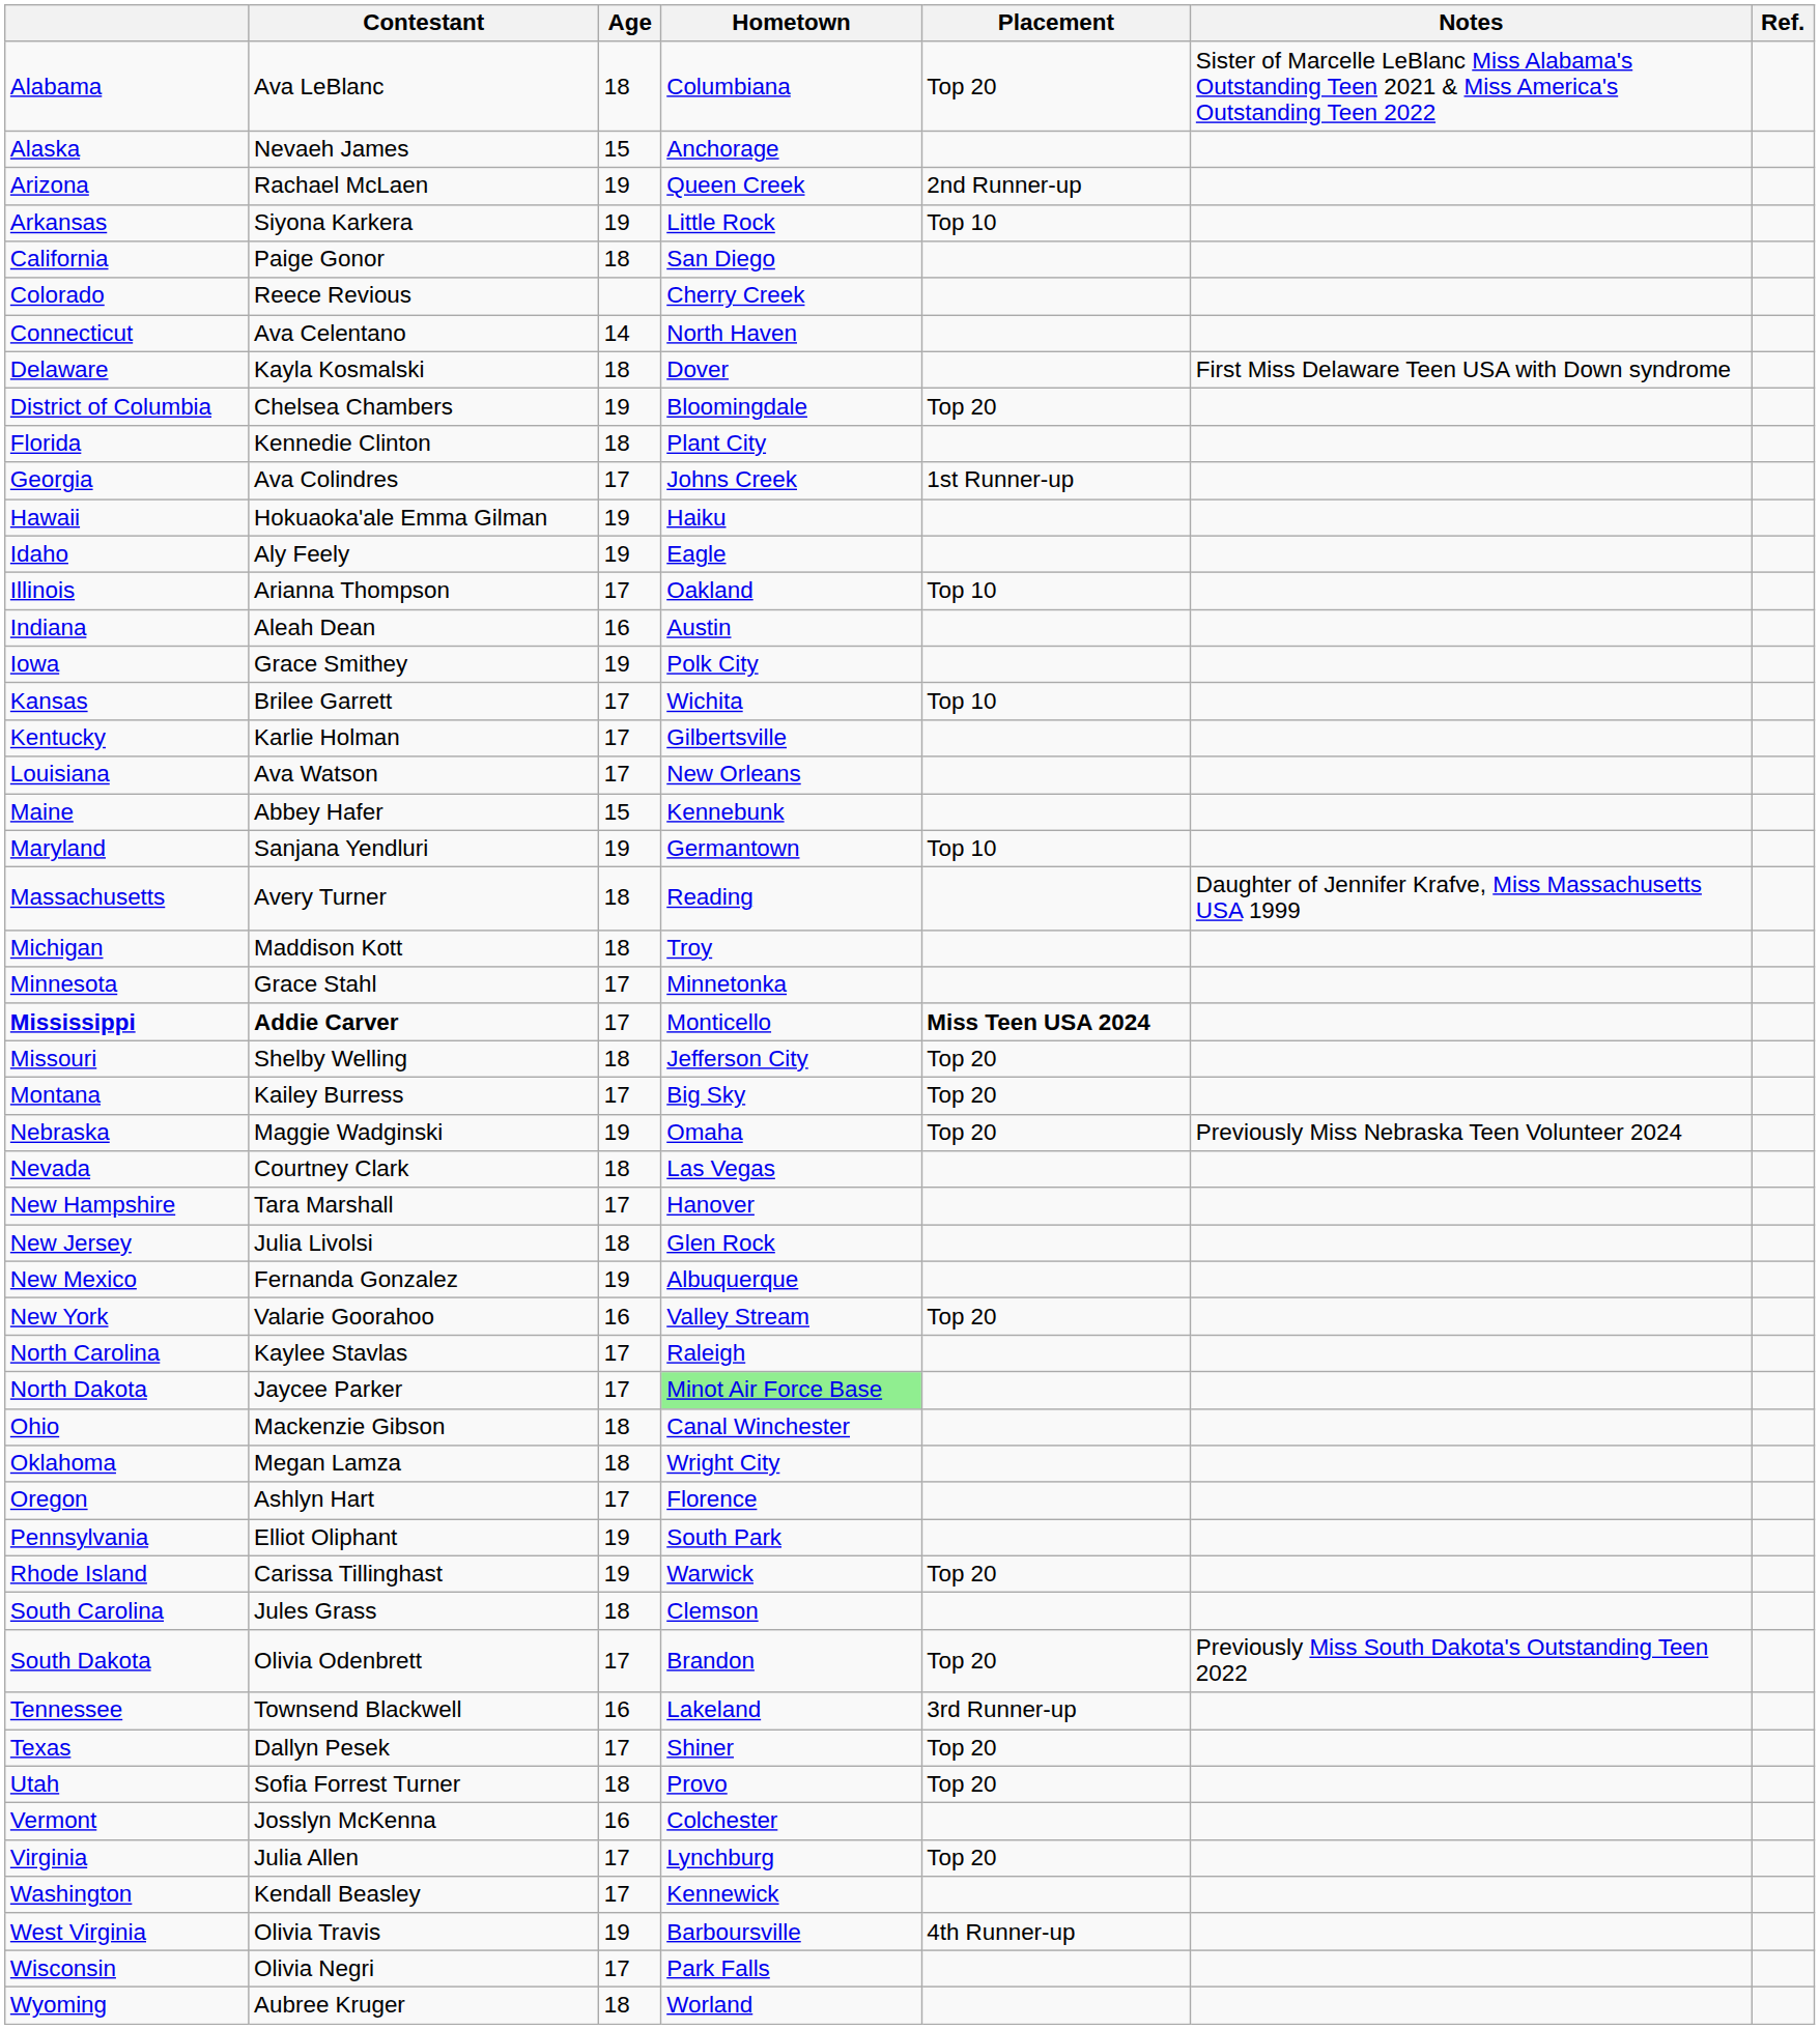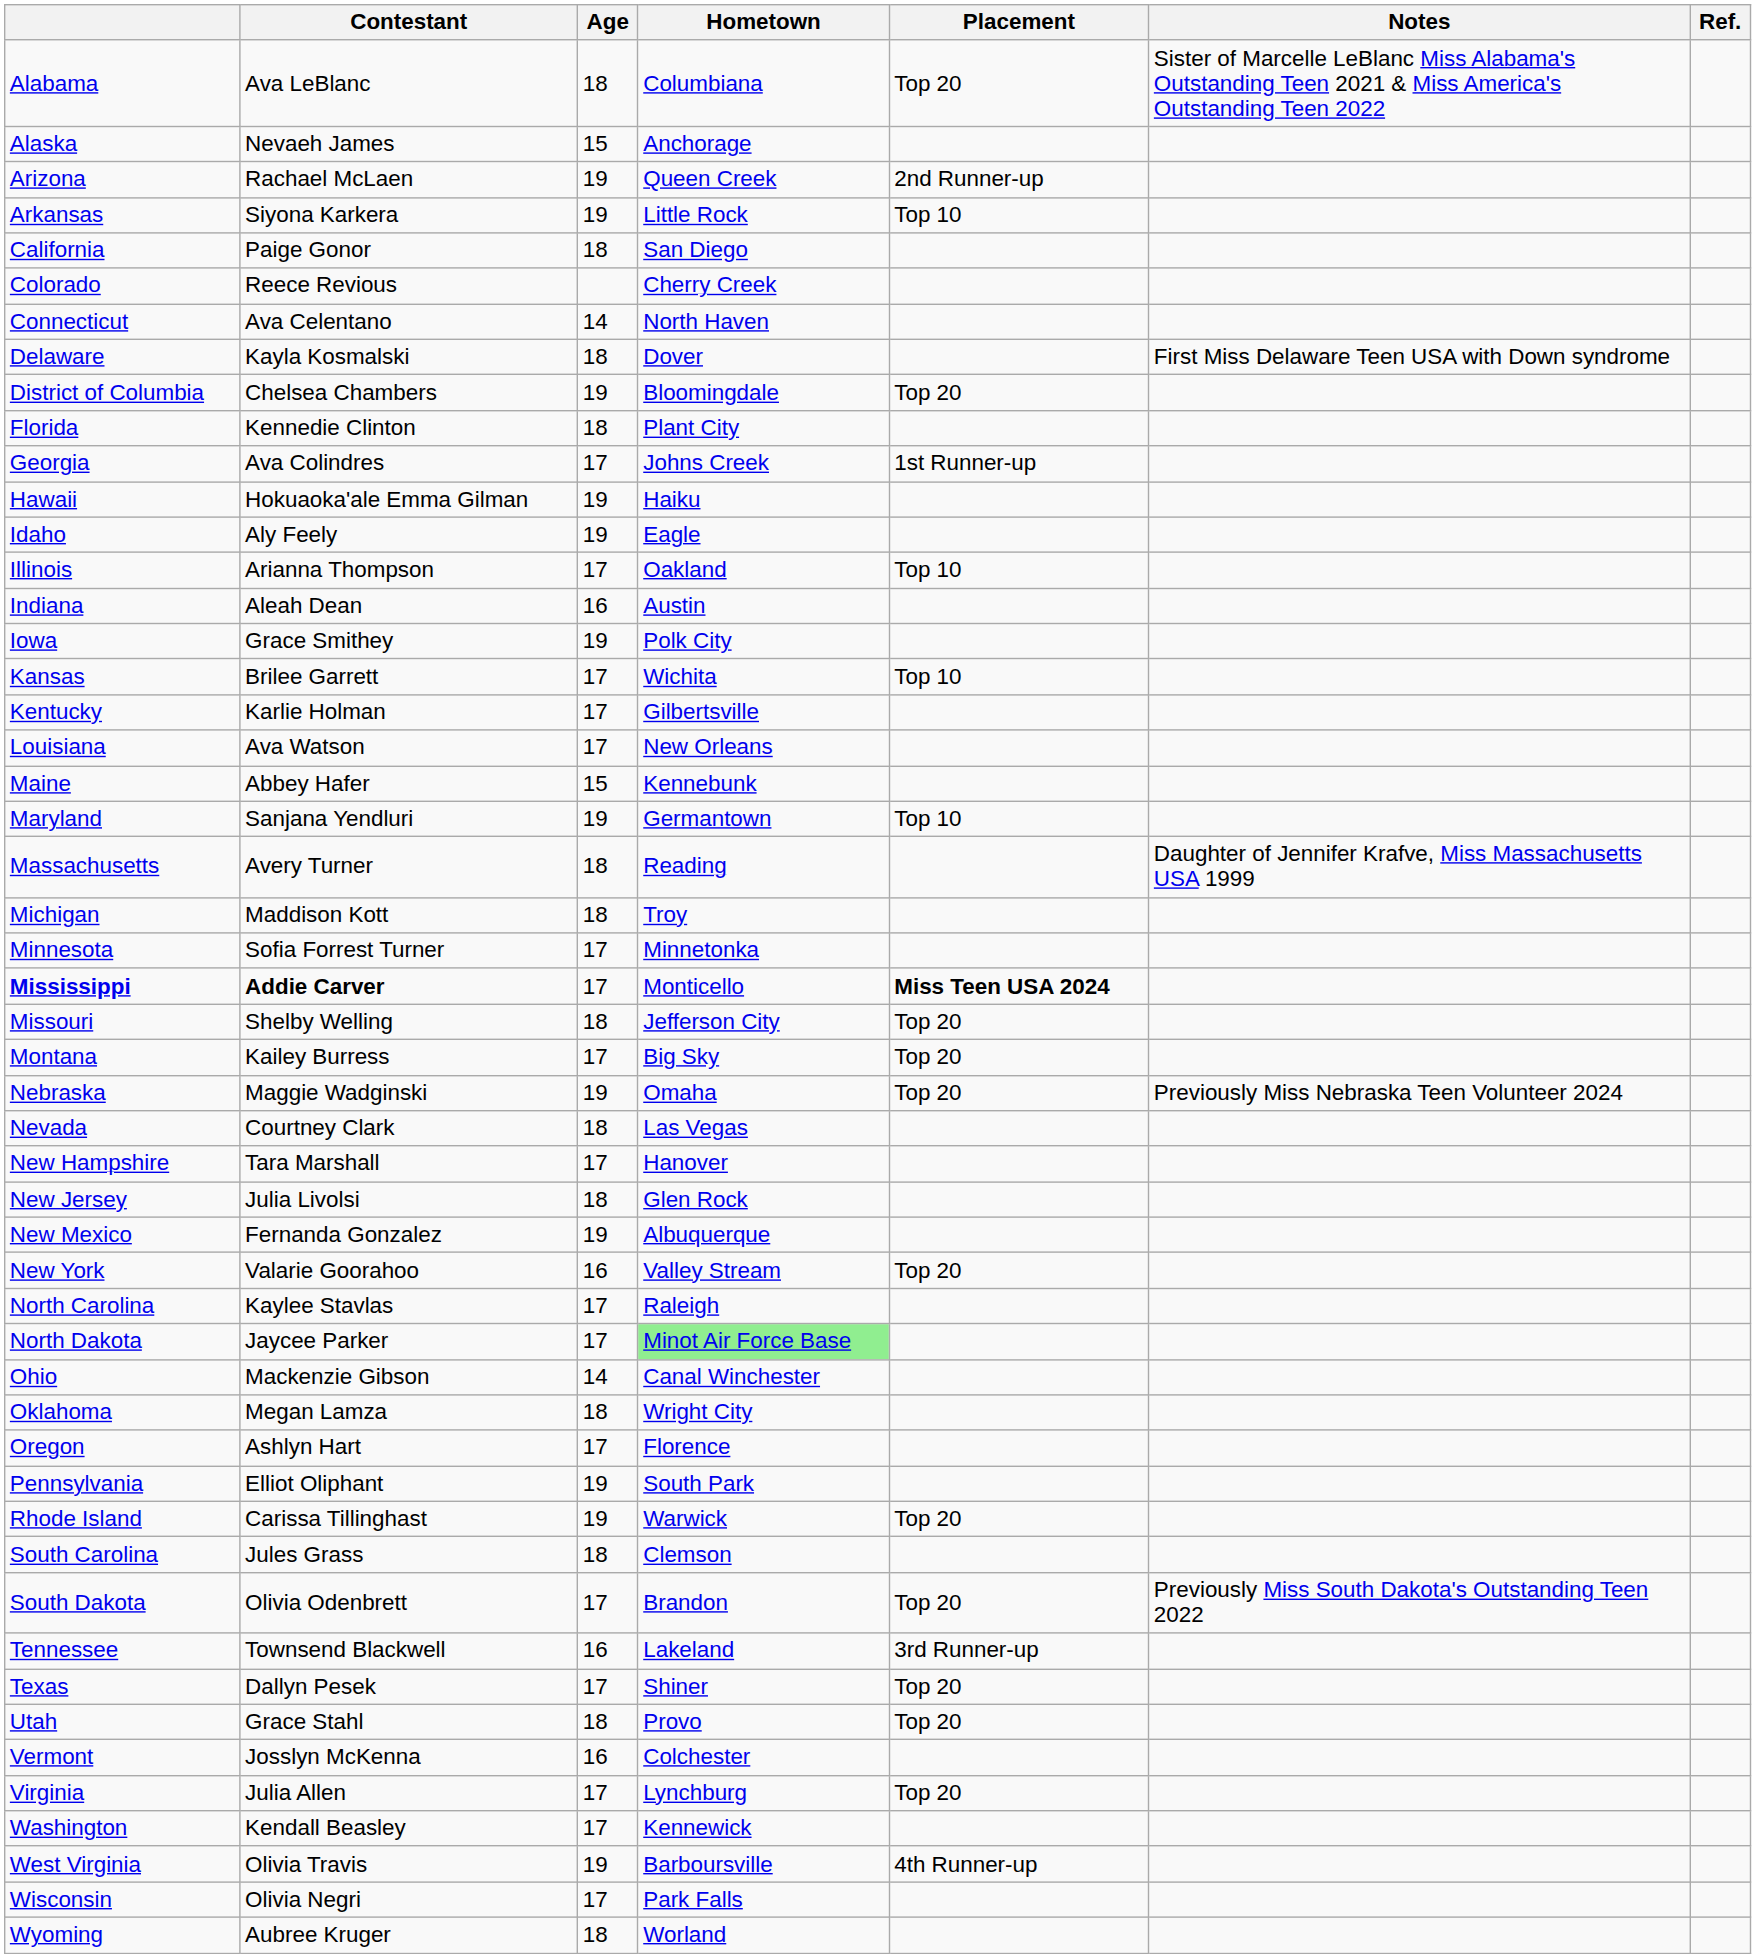 <table class="wikitable">
 <tr>
 <th></th>
 <th>Contestant</th>
 <th>Age</th>
 <th>Hometown</th>
 <th>Placement</th>
 <th width=31%>Notes</th>
 <th>Ref.</th>
 </tr>
 <tr>
 <td><a href='#'>Alabama</a></td>
 <td>Ava LeBlanc</td>
 <td>18</td>
 <td><a href='#'>Columbiana</a></td>
 <td>Top 20</td>
 <td>Sister of Marcelle LeBlanc <a href='#'>Miss Alabama's Outstanding Teen</a> 2021 & <a href='#'>Miss America's Outstanding Teen 2022</a></td>
 <td></td>
 </tr>
 <tr>
 <td><a href='#'>Alaska</a></td>
 <td>Nevaeh James</td>
 <td>15</td>
 <td><a href='#'>Anchorage</a></td>
 <td></td>
 <td></td>
 <td></td>
 </tr>
 <tr>
 <td><a href='#'>Arizona</a></td>
 <td>Rachael McLaen</td>
 <td>19</td>
 <td><a href='#'>Queen Creek</a></td>
 <td>2nd Runner-up</td>
 <td></td>
 <td></td>
 </tr>
 <tr>
 <td><a href='#'>Arkansas</a></td>
 <td>Siyona Karkera</td>
 <td>19</td>
 <td><a href='#'>Little Rock</a></td>
 <td>Top 10</td>
 <td></td>
 <td></td>
 </tr>
 <tr>
 <td><a href='#'> California</a></td>
 <td>Paige Gonor</td>
 <td>18</td>
 <td><a href='#'>San Diego</a></td>
 <td></td>
 <td></td>
 <td></td>
 </tr>
 <tr>
 <td><a href='#'>Colorado</a></td>
 <td>Reece Revious</td>
 <td></td>
 <td><a href='#'>Cherry Creek</a></td>
 <td></td>
 <td></td>
 <td></td>
 </tr>
 <tr>
 <td><a href='#'>Connecticut</a></td>
 <td>Ava Celentano</td>
 <td>14</td>
 <td><a href='#'>North Haven</a></td>
 <td></td>
 <td></td>
 <td></td>
 </tr>
 <tr>
 <td><a href='#'>Delaware</a></td>
 <td>Kayla Kosmalski</td>
 <td>18</td>
 <td><a href='#'>Dover</a></td>
 <td></td>
 <td>First Miss Delaware Teen USA with Down syndrome</td>
 <td></td>
 </tr>
 <tr>
 <td><a href='#'>District of Columbia</a></td>
 <td>Chelsea Chambers</td>
 <td>19</td>
 <td><a href='#'>Bloomingdale</a></td>
 <td>Top 20</td>
 <td></td>
 <td></td>
 </tr>
 <tr>
 <td><a href='#'>Florida</a></td>
 <td>Kennedie Clinton</td>
 <td>18</td>
 <td><a href='#'>Plant City</a></td>
 <td></td>
 <td></td>
 <td></td>
 </tr>
 <tr>
 <td><a href='#'>Georgia</a></td>
 <td>Ava Colindres</td>
 <td>17</td>
 <td><a href='#'>Johns Creek</a></td>
 <td>1st Runner-up</td>
 <td></td>
 <td></td>
 </tr>
 <tr>
 <td><a href='#'>Hawaii</a></td>
 <td>Hokuaoka'ale Emma Gilman</td>
 <td>19</td>
 <td><a href='#'>Haiku</a></td>
 <td></td>
 <td></td>
 <td></td>
 </tr>
 <tr>
 <td><a href='#'>Idaho</a></td>
 <td>Aly Feely</td>
 <td>19</td>
 <td><a href='#'>Eagle</a></td>
 <td></td>
 <td></td>
 <td></td>
 </tr>
 <tr>
 <td><a href='#'>Illinois</a></td>
 <td>Arianna Thompson</td>
 <td>17</td>
 <td><a href='#'>Oakland</a></td>
 <td>Top 10</td>
 <td></td>
 <td></td>
 </tr>
 <tr>
 <td><a href='#'>Indiana</a></td>
 <td>Aleah Dean</td>
 <td>16</td>
 <td><a href='#'>Austin</a></td>
 <td></td>
 <td></td>
 <td></td>
 </tr>
 <tr>
 <td><a href='#'>Iowa</a></td>
 <td>Grace Smithey</td>
 <td>19</td>
 <td><a href='#'>Polk City</a></td>
 <td></td>
 <td></td>
 <td></td>
 </tr>
 <tr>
 <td><a href='#'>Kansas</a></td>
 <td>Brilee Garrett</td>
 <td>17</td>
 <td><a href='#'>Wichita</a></td>
 <td>Top 10</td>
 <td></td>
 <td></td>
 </tr>
 <tr>
 <td><a href='#'>Kentucky</a></td>
 <td>Karlie Holman</td>
 <td>17</td>
 <td><a href='#'>Gilbertsville</a></td>
 <td></td>
 <td></td>
 <td></td>
 </tr>
 <tr>
 <td><a href='#'>Louisiana</a></td>
 <td>Ava Watson</td>
 <td>17</td>
 <td><a href='#'>New Orleans</a></td>
 <td></td>
 <td></td>
 <td></td>
 </tr>
 <tr>
 <td><a href='#'>Maine</a></td>
 <td>Abbey Hafer</td>
 <td>15</td>
 <td><a href='#'>Kennebunk</a></td>
 <td></td>
 <td></td>
 <td></td>
 </tr>
 <tr>
 <td><a href='#'>Maryland</a></td>
 <td>Sanjana Yendluri</td>
 <td>19</td>
 <td><a href='#'>Germantown</a></td>
 <td>Top 10</td>
 <td></td>
 <td></td>
 </tr>
 <tr>
 <td><a href='#'>Massachusetts</a></td>
 <td>Avery Turner</td>
 <td>18</td>
 <td><a href='#'>Reading</a></td>
 <td></td>
 <td>Daughter of Jennifer Krafve, <a href='#'>Miss Massachusetts USA</a> 1999</td>
 <td></td>
 </tr>
 <tr>
 <td><a href='#'>Michigan</a></td>
 <td>Maddison Kott</td>
 <td>18</td>
 <td><a href='#'>Troy</a></td>
 <td></td>
 <td></td>
 <td></td>
 </tr>
 <tr>
 <td><a href='#'>Minnesota</a></td>
-<td>Grace Stahl</td>
+<td>Sofia Forrest Turner</td>
 <td>17</td>
 <td><a href='#'>Minnetonka</a></td>
 <td></td>
 <td></td>
 <td></td>
 </tr>
 <tr>
 <td><strong><a href='#'>Mississippi</a></strong></td>
 <td><strong>Addie Carver</strong></td>
 <td>17</td>
 <td><a href='#'>Monticello</a></td>
 <td><strong>Miss Teen USA 2024</strong></td>
 <td></td>
 <td></td>
 </tr>
 <tr>
 <td><a href='#'>Missouri</a></td>
 <td>Shelby Welling</td>
 <td>18</td>
 <td><a href='#'>Jefferson City</a></td>
 <td>Top 20</td>
 <td></td>
 <td></td>
 </tr>
 <tr>
 <td><a href='#'>Montana</a></td>
 <td>Kailey Burress</td>
 <td>17</td>
 <td><a href='#'>Big Sky</a></td>
 <td>Top 20</td>
 <td></td>
 <td></td>
 </tr>
 <tr>
 <td><a href='#'>Nebraska</a></td>
 <td>Maggie Wadginski</td>
 <td>19</td>
 <td><a href='#'>Omaha</a></td>
 <td>Top 20</td>
 <td>Previously Miss Nebraska Teen Volunteer 2024</td>
 <td></td>
 </tr>
 <tr>
 <td><a href='#'>Nevada</a></td>
 <td>Courtney Clark</td>
 <td>18</td>
 <td><a href='#'>Las Vegas</a></td>
 <td></td>
 <td></td>
 <td></td>
 </tr>
 <tr>
 <td><a href='#'>New Hampshire</a></td>
 <td>Tara Marshall</td>
 <td>17</td>
 <td><a href='#'>Hanover</a></td>
 <td></td>
 <td></td>
 <td></td>
 </tr>
 <tr>
 <td><a href='#'>New Jersey</a></td>
 <td>Julia Livolsi</td>
 <td>18</td>
 <td><a href='#'>Glen Rock</a></td>
 <td></td>
 <td></td>
 <td></td>
 </tr>
 <tr>
 <td><a href='#'>New Mexico</a></td>
 <td>Fernanda Gonzalez</td>
 <td>19</td>
 <td><a href='#'>Albuquerque</a></td>
 <td></td>
 <td></td>
 <td></td>
 </tr>
 <tr>
 <td><a href='#'>New York</a></td>
 <td>Valarie Goorahoo</td>
 <td>16</td>
 <td><a href='#'>Valley Stream</a></td>
 <td>Top 20</td>
 <td></td>
 <td></td>
 </tr>
 <tr>
 <td><a href='#'>North Carolina</a></td>
 <td>Kaylee Stavlas</td>
 <td>17</td>
 <td><a href='#'>Raleigh</a></td>
 <td></td>
 <td></td>
 <td></td>
 </tr>
 <tr>
 <td><a href='#'>North Dakota</a></td>
 <td>Jaycee Parker</td>
 <td>17</td>
 <td style="background: lightgreen;"><a href='#'>Minot Air Force Base</a></td>
 <td></td>
 <td></td>
 <td></td>
 </tr>
 <tr>
 <td><a href='#'>Ohio</a></td>
 <td>Mackenzie Gibson</td>
-<td>18</td>
+<td>14</td>
 <td><a href='#'>Canal Winchester</a></td>
 <td></td>
 <td></td>
 <td></td>
 </tr>
 <tr>
 <td><a href='#'>Oklahoma</a></td>
 <td>Megan Lamza</td>
 <td>18</td>
 <td><a href='#'>Wright City</a></td>
 <td></td>
 <td></td>
 <td></td>
 </tr>
 <tr>
 <td><a href='#'>Oregon</a></td>
 <td>Ashlyn Hart</td>
 <td>17</td>
 <td><a href='#'>Florence</a></td>
 <td></td>
 <td></td>
 <td></td>
 </tr>
 <tr>
 <td><a href='#'>Pennsylvania</a></td>
 <td>Elliot Oliphant</td>
 <td>19</td>
 <td><a href='#'>South Park</a></td>
 <td></td>
 <td></td>
 <td></td>
 </tr>
 <tr>
 <td><a href='#'>Rhode Island</a></td>
 <td>Carissa Tillinghast</td>
 <td>19</td>
 <td><a href='#'>Warwick</a></td>
 <td>Top 20</td>
 <td></td>
 <td></td>
 </tr>
 <tr>
 <td><a href='#'>South Carolina</a></td>
 <td>Jules Grass</td>
 <td>18</td>
 <td><a href='#'>Clemson</a></td>
 <td></td>
 <td></td>
 <td></td>
 </tr>
 <tr>
 <td><a href='#'>South Dakota</a></td>
 <td>Olivia Odenbrett</td>
 <td>17</td>
 <td><a href='#'>Brandon</a></td>
 <td>Top 20</td>
 <td>Previously <a href='#'>Miss South Dakota's Outstanding Teen</a> 2022</td>
 <td></td>
 </tr>
 <tr>
 <td><a href='#'>Tennessee</a></td>
 <td>Townsend Blackwell</td>
 <td>16</td>
 <td><a href='#'>Lakeland</a></td>
 <td>3rd Runner-up</td>
 <td></td>
 <td></td>
 </tr>
 <tr>
 <td><a href='#'>Texas</a></td>
 <td>Dallyn Pesek</td>
 <td>17</td>
 <td><a href='#'>Shiner</a></td>
 <td>Top 20</td>
 <td></td>
 <td></td>
 </tr>
 <tr>
 <td><a href='#'>Utah</a></td>
-<td>Sofia Forrest Turner</td>
+<td>Grace Stahl</td>
 <td>18</td>
 <td><a href='#'>Provo</a></td>
 <td>Top 20</td>
 <td></td>
 <td></td>
 </tr>
 <tr>
 <td><a href='#'>Vermont</a></td>
 <td>Josslyn McKenna</td>
 <td>16</td>
 <td><a href='#'>Colchester</a></td>
 <td></td>
 <td></td>
 <td></td>
 </tr>
 <tr>
 <td><a href='#'>Virginia</a></td>
 <td>Julia Allen</td>
 <td>17</td>
 <td><a href='#'>Lynchburg</a></td>
 <td>Top 20</td>
 <td></td>
 <td></td>
 </tr>
 <tr>
 <td><a href='#'>Washington</a></td>
 <td>Kendall Beasley</td>
 <td>17</td>
 <td><a href='#'>Kennewick</a></td>
 <td></td>
 <td></td>
 <td></td>
 </tr>
 <tr>
 <td><a href='#'>West Virginia</a></td>
 <td>Olivia Travis</td>
 <td>19</td>
 <td><a href='#'>Barboursville</a></td>
 <td>4th Runner-up</td>
 <td></td>
 <td></td>
 </tr>
 <tr>
 <td><a href='#'>Wisconsin</a></td>
 <td>Olivia Negri</td>
 <td>17</td>
 <td><a href='#'>Park Falls</a></td>
 <td></td>
 <td></td>
 <td></td>
 </tr>
 <tr>
 <td><a href='#'>Wyoming</a></td>
 <td>Aubree Kruger</td>
 <td>18</td>
 <td><a href='#'>Worland</a></td>
 <td></td>
 <td></td>
 <td></td>
 </tr>
 </table>
